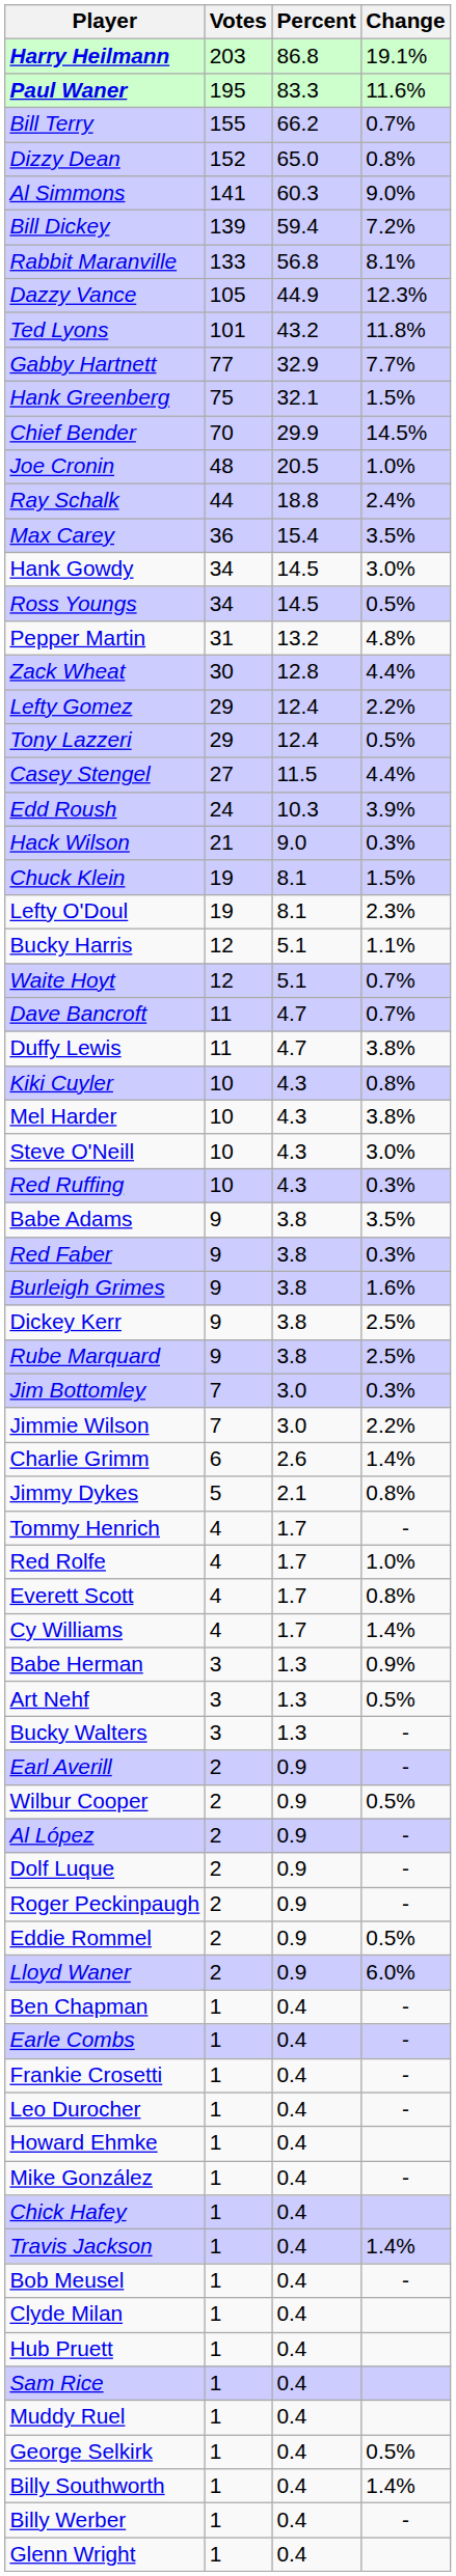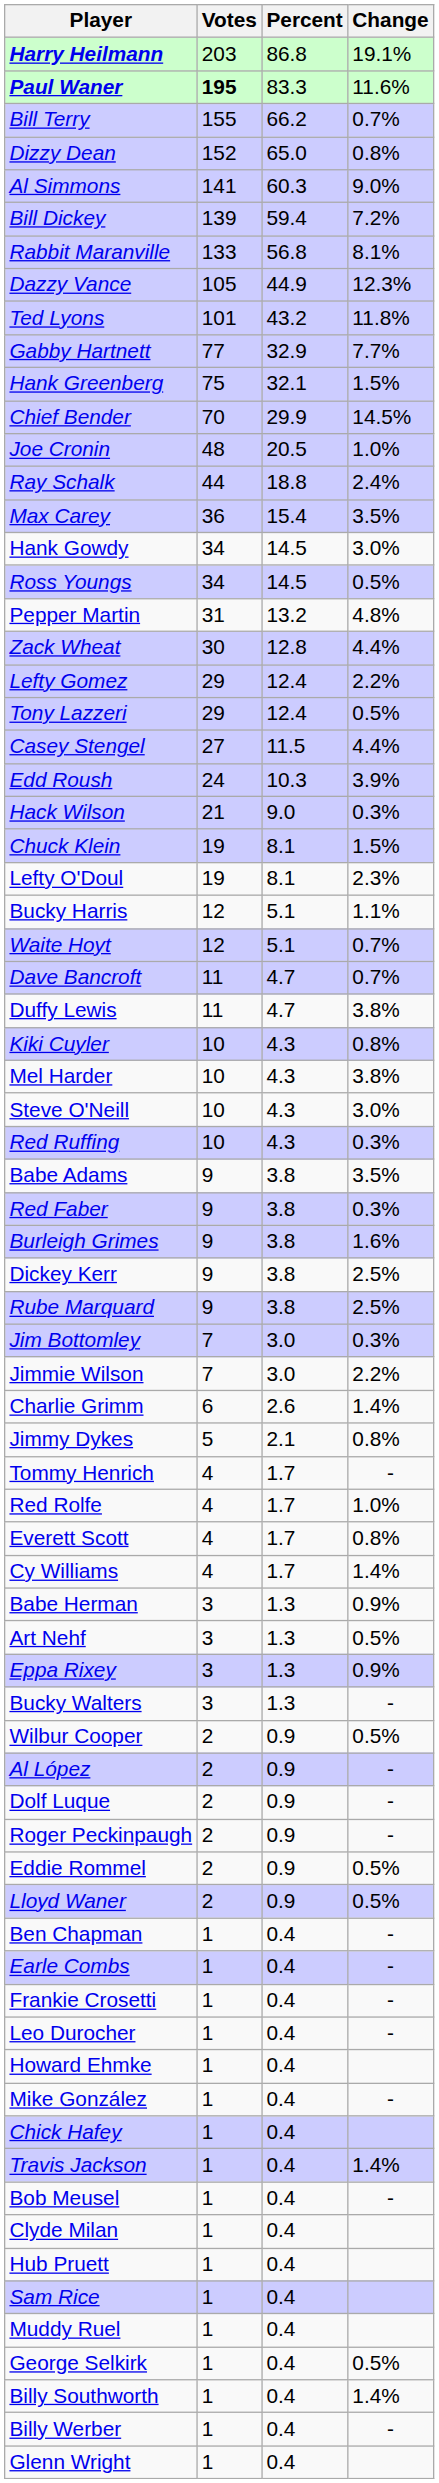 <table class="wikitable" border="1">
 <tr>
 <th>Player</th>
 <th>Votes</th>
 <th>Percent</th>
 <th>Change</th>
 </tr>
 <tr bgcolor="#ccffcc">
 <td><strong><em><a href='#'>Harry Heilmann</a></em></strong></td>
 <td>203</td>
 <td>86.8</td>
 <td align="left"> 19.1%</td>
 </tr>
 <tr bgcolor="#ccffcc">
 <td><strong><em><a href='#'>Paul Waner</a></em></strong></td>
-<td>195</td>
+<td><strong>195</strong></td>
 <td>83.3</td>
 <td align="left"> 11.6%</td>
 </tr>
 <tr bgcolor="#ccccff">
 <td><em><a href='#'>Bill Terry</a></em></td>
 <td>155</td>
 <td>66.2</td>
 <td align="left"> 0.7%</td>
 </tr>
 <tr bgcolor="#ccccff">
 <td><em><a href='#'>Dizzy Dean</a></em></td>
 <td>152</td>
 <td>65.0</td>
 <td align="left"> 0.8%</td>
 </tr>
 <tr bgcolor="#ccccff">
 <td><em><a href='#'>Al Simmons</a></em></td>
 <td>141</td>
 <td>60.3</td>
 <td align="left"> 9.0%</td>
 </tr>
 <tr bgcolor="#ccccff">
 <td><em><a href='#'>Bill Dickey</a></em></td>
 <td>139</td>
 <td>59.4</td>
 <td align="left"> 7.2%</td>
 </tr>
 <tr bgcolor="#ccccff">
 <td><em><a href='#'>Rabbit Maranville</a></em></td>
 <td>133</td>
 <td>56.8</td>
 <td align="left"> 8.1%</td>
 </tr>
 <tr bgcolor="#ccccff">
 <td><em><a href='#'>Dazzy Vance</a></em></td>
 <td>105</td>
 <td>44.9</td>
 <td align="left"> 12.3%</td>
 </tr>
 <tr bgcolor="#ccccff">
 <td><em><a href='#'>Ted Lyons</a></em></td>
 <td>101</td>
 <td>43.2</td>
 <td align="left"> 11.8%</td>
 </tr>
 <tr bgcolor="#ccccff">
 <td><em><a href='#'>Gabby Hartnett</a></em></td>
 <td>77</td>
 <td>32.9</td>
 <td align="left"> 7.7%</td>
 </tr>
 <tr bgcolor="#ccccff">
 <td><em><a href='#'>Hank Greenberg</a></em></td>
 <td>75</td>
 <td>32.1</td>
 <td align="left"> 1.5%</td>
 </tr>
 <tr bgcolor="#ccccff">
 <td><em><a href='#'>Chief Bender</a></em></td>
 <td>70</td>
 <td>29.9</td>
 <td align="left"> 14.5%</td>
 </tr>
 <tr bgcolor="#ccccff">
 <td><em><a href='#'>Joe Cronin</a></em></td>
 <td>48</td>
 <td>20.5</td>
 <td align="left"> 1.0%</td>
 </tr>
 <tr bgcolor="#ccccff">
 <td><em><a href='#'>Ray Schalk</a></em></td>
 <td>44</td>
 <td>18.8</td>
 <td align="left"> 2.4%</td>
 </tr>
 <tr bgcolor="#ccccff">
 <td><em><a href='#'>Max Carey</a></em></td>
 <td>36</td>
 <td>15.4</td>
 <td align="left"> 3.5%</td>
 </tr>
 <tr>
 <td><a href='#'>Hank Gowdy</a></td>
 <td>34</td>
 <td>14.5</td>
 <td align="left"> 3.0%</td>
 </tr>
 <tr bgcolor="#ccccff">
 <td><em><a href='#'>Ross Youngs</a></em></td>
 <td>34</td>
 <td>14.5</td>
 <td align="left"> 0.5%</td>
 </tr>
 <tr>
 <td><a href='#'>Pepper Martin</a></td>
 <td>31</td>
 <td>13.2</td>
 <td align="left"> 4.8%</td>
 </tr>
 <tr bgcolor="#ccccff">
 <td><em><a href='#'>Zack Wheat</a></em></td>
 <td>30</td>
 <td>12.8</td>
 <td align="left"> 4.4%</td>
 </tr>
 <tr bgcolor="#ccccff">
 <td><em><a href='#'>Lefty Gomez</a></em></td>
 <td>29</td>
 <td>12.4</td>
 <td align="left"> 2.2%</td>
 </tr>
 <tr bgcolor="#ccccff">
 <td><em><a href='#'>Tony Lazzeri</a></em></td>
 <td>29</td>
 <td>12.4</td>
 <td align="left"> 0.5%</td>
 </tr>
 <tr bgcolor="#ccccff">
 <td><em><a href='#'>Casey Stengel</a></em></td>
 <td>27</td>
 <td>11.5</td>
 <td align="left"> 4.4%</td>
 </tr>
 <tr bgcolor="#ccccff">
 <td><em><a href='#'>Edd Roush</a></em></td>
 <td>24</td>
 <td>10.3</td>
 <td align="left"> 3.9%</td>
 </tr>
 <tr bgcolor="#ccccff">
 <td><em><a href='#'>Hack Wilson</a></em></td>
 <td>21</td>
 <td>9.0</td>
 <td align="left"> 0.3%</td>
 </tr>
 <tr bgcolor="#ccccff">
 <td><em><a href='#'>Chuck Klein</a></em></td>
 <td>19</td>
 <td>8.1</td>
 <td align="left"> 1.5%</td>
 </tr>
 <tr>
 <td><a href='#'>Lefty O'Doul</a></td>
 <td>19</td>
 <td>8.1</td>
 <td align="left"> 2.3%</td>
 </tr>
 <tr>
 <td><a href='#'>Bucky Harris</a></td>
 <td>12</td>
 <td>5.1</td>
 <td align="left"> 1.1%</td>
 </tr>
 <tr bgcolor="#ccccff">
 <td><em><a href='#'>Waite Hoyt</a></em></td>
 <td>12</td>
 <td>5.1</td>
 <td align="left"> 0.7%</td>
 </tr>
 <tr bgcolor="#ccccff">
 <td><em><a href='#'>Dave Bancroft</a></em></td>
 <td>11</td>
 <td>4.7</td>
 <td align="left"> 0.7%</td>
 </tr>
 <tr>
 <td><a href='#'>Duffy Lewis</a></td>
 <td>11</td>
 <td>4.7</td>
 <td align="left"> 3.8%</td>
 </tr>
 <tr bgcolor="#ccccff">
 <td><em><a href='#'>Kiki Cuyler</a></em></td>
 <td>10</td>
 <td>4.3</td>
 <td align="left"> 0.8%</td>
 </tr>
 <tr>
 <td><a href='#'>Mel Harder</a></td>
 <td>10</td>
 <td>4.3</td>
 <td align="left"> 3.8%</td>
 </tr>
 <tr>
 <td><a href='#'>Steve O'Neill</a></td>
 <td>10</td>
 <td>4.3</td>
 <td align="left"> 3.0%</td>
 </tr>
 <tr bgcolor="#ccccff">
 <td><em><a href='#'>Red Ruffing</a></em></td>
 <td>10</td>
 <td>4.3</td>
 <td align="left"> 0.3%</td>
 </tr>
 <tr>
 <td><a href='#'>Babe Adams</a></td>
 <td>9</td>
 <td>3.8</td>
 <td align="left"> 3.5%</td>
 </tr>
 <tr bgcolor="#ccccff">
 <td><em><a href='#'>Red Faber</a></em></td>
 <td>9</td>
 <td>3.8</td>
 <td align="left"> 0.3%</td>
 </tr>
 <tr bgcolor="#ccccff">
 <td><em><a href='#'>Burleigh Grimes</a></em></td>
 <td>9</td>
 <td>3.8</td>
 <td align="left"> 1.6%</td>
 </tr>
 <tr>
 <td><a href='#'>Dickey Kerr</a></td>
 <td>9</td>
 <td>3.8</td>
 <td align="left"> 2.5%</td>
 </tr>
 <tr bgcolor="#ccccff">
 <td><em><a href='#'>Rube Marquard</a></em></td>
 <td>9</td>
 <td>3.8</td>
 <td align="left"> 2.5%</td>
 </tr>
 <tr bgcolor="#ccccff">
 <td><em><a href='#'>Jim Bottomley</a></em></td>
 <td>7</td>
 <td>3.0</td>
 <td align="left"> 0.3%</td>
 </tr>
 <tr>
 <td><a href='#'>Jimmie Wilson</a></td>
 <td>7</td>
 <td>3.0</td>
 <td align="left"> 2.2%</td>
 </tr>
 <tr>
 <td><a href='#'>Charlie Grimm</a></td>
 <td>6</td>
 <td>2.6</td>
 <td align="left"> 1.4%</td>
 </tr>
 <tr>
 <td><a href='#'>Jimmy Dykes</a></td>
 <td>5</td>
 <td>2.1</td>
 <td align="left"> 0.8%</td>
 </tr>
 <tr>
 <td><a href='#'>Tommy Henrich</a></td>
 <td>4</td>
 <td>1.7</td>
 <td align=center>-</td>
 </tr>
 <tr>
 <td><a href='#'>Red Rolfe</a></td>
 <td>4</td>
 <td>1.7</td>
 <td align="left"> 1.0%</td>
 </tr>
 <tr>
 <td><a href='#'>Everett Scott</a></td>
 <td>4</td>
 <td>1.7</td>
 <td align="left"> 0.8%</td>
 </tr>
 <tr>
 <td><a href='#'>Cy Williams</a></td>
 <td>4</td>
 <td>1.7</td>
 <td align="left"> 1.4%</td>
 </tr>
 <tr>
 <td><a href='#'>Babe Herman</a></td>
 <td>3</td>
 <td>1.3</td>
 <td align="left"> 0.9%</td>
 </tr>
 <tr>
 <td><a href='#'>Art Nehf</a></td>
 <td>3</td>
 <td>1.3</td>
 <td align="left"> 0.5%</td>
 </tr>
+<tr bgcolor="#ccccff">
+<td><em><a href='#'>Eppa Rixey</a></em></td>
+<td>3</td>
+<td>1.3</td>
+<td align="left"> 0.9%</td>
+</tr>
 <tr>
 <td><a href='#'>Bucky Walters</a></td>
 <td>3</td>
 <td>1.3</td>
-<td align=center>-</td>
-</tr>
-<tr bgcolor="#ccccff">
-<td><em><a href='#'>Earl Averill</a></em></td>
-<td>2</td>
-<td>0.9</td>
 <td align=center>-</td>
 </tr>
 <tr>
 <td><a href='#'>Wilbur Cooper</a></td>
 <td>2</td>
 <td>0.9</td>
 <td align="left"> 0.5%</td>
 </tr>
 <tr bgcolor="#ccccff">
 <td><em><a href='#'>Al López</a></em></td>
 <td>2</td>
 <td>0.9</td>
 <td align=center>-</td>
 </tr>
 <tr>
 <td><a href='#'>Dolf Luque</a></td>
 <td>2</td>
 <td>0.9</td>
 <td align=center>-</td>
 </tr>
 <tr>
 <td><a href='#'>Roger Peckinpaugh</a></td>
 <td>2</td>
 <td>0.9</td>
 <td align=center>-</td>
 </tr>
 <tr>
 <td><a href='#'>Eddie Rommel</a></td>
 <td>2</td>
 <td>0.9</td>
 <td align="left"> 0.5%</td>
 </tr>
 <tr bgcolor="#ccccff">
 <td><em><a href='#'>Lloyd Waner</a></em></td>
 <td>2</td>
 <td>0.9</td>
-<td align="left"> 6.0%</td>
+<td align="left"> 0.5%</td>
 </tr>
 <tr>
 <td><a href='#'>Ben Chapman</a></td>
 <td>1</td>
 <td>0.4</td>
 <td align=center>-</td>
 </tr>
 <tr bgcolor="#ccccff">
 <td><em><a href='#'>Earle Combs</a></em></td>
 <td>1</td>
 <td>0.4</td>
 <td align=center>-</td>
 </tr>
 <tr>
 <td><a href='#'>Frankie Crosetti</a></td>
 <td>1</td>
 <td>0.4</td>
 <td align=center>-</td>
 </tr>
 <tr>
 <td><a href='#'>Leo Durocher</a></td>
 <td>1</td>
 <td>0.4</td>
 <td align=center>-</td>
 </tr>
 <tr>
 <td><a href='#'>Howard Ehmke</a></td>
 <td>1</td>
 <td>0.4</td>
 <td align=center></td>
 </tr>
 <tr>
 <td><a href='#'>Mike González</a></td>
 <td>1</td>
 <td>0.4</td>
 <td align=center>-</td>
 </tr>
 <tr bgcolor="#ccccff">
 <td><em><a href='#'>Chick Hafey</a></em></td>
 <td>1</td>
 <td>0.4</td>
 <td align=center></td>
 </tr>
 <tr bgcolor="#ccccff">
 <td><em><a href='#'>Travis Jackson</a></em></td>
 <td>1</td>
 <td>0.4</td>
 <td align="left"> 1.4%</td>
 </tr>
 <tr>
 <td><a href='#'>Bob Meusel</a></td>
 <td>1</td>
 <td>0.4</td>
 <td align=center>-</td>
 </tr>
 <tr>
 <td><a href='#'>Clyde Milan</a></td>
 <td>1</td>
 <td>0.4</td>
 <td align=center></td>
 </tr>
 <tr>
 <td><a href='#'>Hub Pruett</a></td>
 <td>1</td>
 <td>0.4</td>
 <td align=center></td>
 </tr>
 <tr bgcolor="#ccccff">
 <td><em><a href='#'>Sam Rice</a></em></td>
 <td>1</td>
 <td>0.4</td>
 <td align=center></td>
 </tr>
 <tr>
 <td><a href='#'>Muddy Ruel</a></td>
 <td>1</td>
 <td>0.4</td>
 <td align=center></td>
 </tr>
 <tr>
 <td><a href='#'>George Selkirk</a></td>
 <td>1</td>
 <td>0.4</td>
 <td align="left"> 0.5%</td>
 </tr>
 <tr>
 <td><a href='#'>Billy Southworth</a></td>
 <td>1</td>
 <td>0.4</td>
 <td align="left"> 1.4%</td>
 </tr>
 <tr>
 <td><a href='#'>Billy Werber</a></td>
 <td>1</td>
 <td>0.4</td>
 <td align=center>-</td>
 </tr>
 <tr>
 <td><a href='#'>Glenn Wright</a></td>
 <td>1</td>
 <td>0.4</td>
 <td align=center></td>
 </tr>
 </table>
